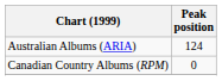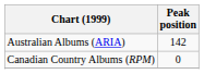 <table class="wikitable sortable">
 <tr>
 <th>Chart (1999)</th>
 <th>Peak<br>position</th>
 </tr>
 <tr>
 <td>Australian Albums (<a href='#'>ARIA</a>)</td>
-<td align="center">124</td>
+<td align="center">142</td>
 </tr>
 <tr>
 <td>Canadian Country Albums (<em>RPM</em>)</td>
 <td align="center">0</td>
 </tr>
 <tr>
 </tr>
 <tr>
 </tr>
 </table>
